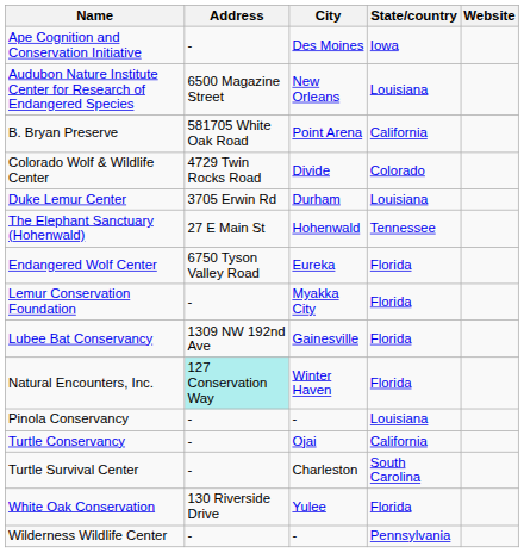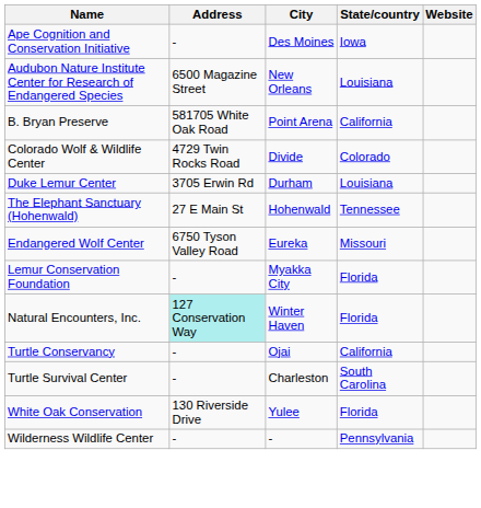 <table class="wikitable sortable">
 <tr>
 <th>Name</th>
 <th>Address</th>
 <th>City</th>
 <th>State/country</th>
 <th>Website</th>
 </tr>
 <tr>
 <td><a href='#'>Ape Cognition and Conservation Initiative</a></td>
 <td>-</td>
 <td><a href='#'>Des Moines</a></td>
 <td><a href='#'>Iowa</a></td>
 <td></td>
 </tr>
 <tr>
 <td><a href='#'>Audubon Nature Institute Center for Research of Endangered Species</a></td>
 <td>6500 Magazine Street</td>
 <td><a href='#'>New Orleans</a></td>
 <td><a href='#'>Louisiana</a></td>
 <td></td>
 </tr>
 <tr>
 <td>B. Bryan Preserve</td>
 <td>581705 White Oak Road</td>
 <td><a href='#'>Point Arena</a></td>
 <td><a href='#'>California</a></td>
 <td></td>
 </tr>
 <tr>
 <td>Colorado Wolf & Wildlife Center</td>
 <td>4729 Twin Rocks Road</td>
 <td><a href='#'>Divide</a></td>
 <td><a href='#'>Colorado</a></td>
 <td></td>
 </tr>
 <tr>
 <td><a href='#'>Duke Lemur Center</a></td>
 <td>3705 Erwin Rd</td>
 <td><a href='#'>Durham</a></td>
 <td><a href='#'>Louisiana</a></td>
 <td></td>
 </tr>
 <tr>
 <td><a href='#'>The Elephant Sanctuary (Hohenwald)</a></td>
 <td>27 E Main St</td>
 <td><a href='#'>Hohenwald</a></td>
 <td><a href='#'>Tennessee</a></td>
 <td></td>
 </tr>
 <tr>
 <td><a href='#'>Endangered Wolf Center</a></td>
 <td>6750 Tyson Valley Road</td>
 <td><a href='#'>Eureka</a></td>
-<td><a href='#'>Florida</a></td>
+<td><a href='#'>Missouri</a></td>
 <td></td>
 </tr>
 <tr>
 <td><a href='#'>Lemur Conservation Foundation</a></td>
 <td>-</td>
 <td><a href='#'>Myakka City</a></td>
 <td><a href='#'>Florida</a></td>
 <td></td>
 </tr>
 <tr>
-<td><a href='#'>Lubee Bat Conservancy</a></td>
-<td>1309 NW 192nd Ave</td>
-<td><a href='#'>Gainesville</a></td>
-<td><a href='#'>Florida</a></td>
-<td></td>
-</tr>
-<tr>
 <td>Natural Encounters, Inc.</td>
 <td style="background: paleturquoise;">127 Conservation Way</td>
 <td><a href='#'>Winter Haven</a></td>
 <td><a href='#'>Florida</a></td>
-<td></td>
-</tr>
-<tr>
-<td>Pinola Conservancy</td>
-<td>-</td>
-<td>-</td>
-<td><a href='#'>Louisiana</a></td>
 <td></td>
 </tr>
 <tr>
 <td><a href='#'>Turtle Conservancy</a></td>
 <td>-</td>
 <td><a href='#'>Ojai</a></td>
 <td><a href='#'>California</a></td>
 <td></td>
 </tr>
 <tr>
 <td>Turtle Survival Center</td>
 <td>-</td>
 <td>Charleston</td>
 <td><a href='#'>South Carolina</a></td>
 <td></td>
 </tr>
 <tr>
 <td><a href='#'>White Oak Conservation</a></td>
 <td>130 Riverside Drive</td>
 <td><a href='#'>Yulee</a></td>
 <td><a href='#'>Florida</a></td>
 <td></td>
 </tr>
 <tr>
 <td>Wilderness Wildlife Center</td>
 <td>-</td>
 <td>-</td>
 <td><a href='#'>Pennsylvania</a></td>
 <td></td>
 </tr>
 </table>
